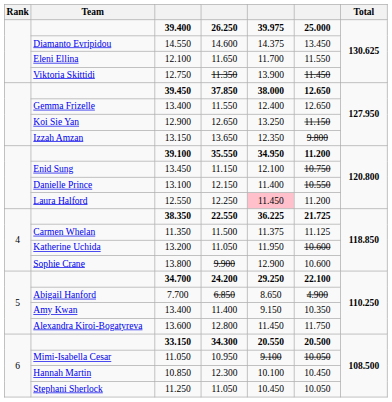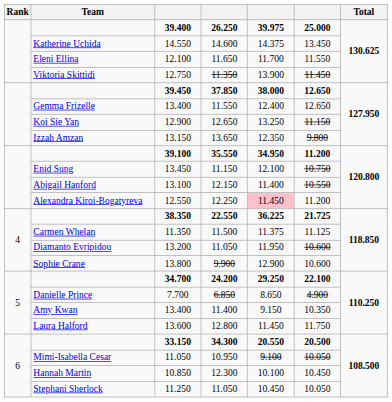 <table class="wikitable sortable" style="text-align:center; font-size:85%">
 <tr>
 <th scope="col" style="width:20px;">Rank</th>
 <th ! scope="col" style="width:170px;">Team</th>
 <th ! scope="col" style="width:60px;"></th>
 <th ! scope="col" style="width:60px;"></th>
 <th ! scope="col" style="width:60px;"></th>
 <th ! scope="col" style="width:60px;"></th>
 <th ! scope="col" style="width:60px;">Total</th>
 </tr>
 <tr>
 <td rowspan=4></td>
 <td style="text-align:left;"><strong></strong></td>
 <td><strong>39.400</strong></td>
 <td><strong>26.250</strong></td>
 <td><strong>39.975</strong></td>
 <td><strong>25.000</strong></td>
 <td rowspan=4><strong>130.625</strong></td>
 </tr>
 <tr>
-<td style="text-align:left;"><a href='#'>Diamanto Evripidou</a></td>
+<td style="text-align:left;"><a href='#'>Katherine Uchida</a></td>
 <td>14.550</td>
 <td>14.600</td>
 <td>14.375</td>
 <td>13.450</td>
 </tr>
 <tr>
 <td style="text-align:left;"><a href='#'>Eleni Ellina</a></td>
 <td>12.100</td>
 <td>11.650</td>
 <td>11.700</td>
 <td>11.550</td>
 </tr>
 <tr>
 <td style="text-align:left;"><a href='#'>Viktoria Skittidi</a></td>
 <td>12.750</td>
 <td><s>11.350</s></td>
 <td>13.900</td>
 <td><s>11.450</s></td>
 </tr>
 <tr>
 <td rowspan=4></td>
 <td style="text-align:left;"><strong></strong></td>
 <td><strong>39.450</strong></td>
 <td><strong>37.850</strong></td>
 <td><strong>38.000</strong></td>
 <td><strong>12.650</strong></td>
 <td rowspan=4><strong>127.950</strong></td>
 </tr>
 <tr>
 <td style="text-align:left;"><a href='#'>Gemma Frizelle</a></td>
 <td>13.400</td>
 <td>11.550</td>
 <td>12.400</td>
 <td>12.650</td>
 </tr>
 <tr>
 <td style="text-align:left;"><a href='#'>Koi Sie Yan</a></td>
 <td>12.900</td>
 <td>12.650</td>
 <td>13.250</td>
 <td><s>11.150</s></td>
 </tr>
 <tr>
 <td style="text-align:left;"><a href='#'>Izzah Amzan</a></td>
 <td>13.150</td>
 <td>13.650</td>
 <td>12.350</td>
 <td><s>9.800</s></td>
 </tr>
 <tr>
 <td rowspan=4></td>
 <td style="text-align:left;"><strong></strong></td>
 <td><strong>39.100</strong></td>
 <td><strong>35.550</strong></td>
 <td><strong>34.950</strong></td>
 <td><strong>11.200</strong></td>
 <td rowspan=4><strong>120.800</strong></td>
 </tr>
 <tr>
 <td style="text-align:left;"><a href='#'>Enid Sung</a></td>
 <td>13.450</td>
 <td>11.150</td>
 <td>12.100</td>
 <td><s>10.750</s></td>
 </tr>
 <tr>
-<td style="text-align:left;"><a href='#'>Danielle Prince</a></td>
+<td style="text-align:left;"><a href='#'>Abigail Hanford</a></td>
 <td>13.100</td>
 <td>12.150</td>
 <td>11.400</td>
 <td><s>10.550</s></td>
 </tr>
 <tr>
-<td style="text-align:left;"><a href='#'>Laura Halford</a></td>
+<td style="text-align:left;"><a href='#'>Alexandra Kiroi-Bogatyreva</a></td>
 <td>12.550</td>
 <td>12.250</td>
 <td style="background: pink;">11.450</td>
 <td>11.200</td>
 </tr>
 <tr>
 <td rowspan=4>4</td>
 <td style="text-align:left;"><strong></strong></td>
 <td><strong>38.350</strong></td>
 <td><strong>22.550</strong></td>
 <td><strong>36.225</strong></td>
 <td><strong>21.725</strong></td>
 <td rowspan=4><strong>118.850</strong></td>
 </tr>
 <tr>
 <td style="text-align:left;"><a href='#'>Carmen Whelan</a></td>
 <td>11.350</td>
 <td>11.500</td>
 <td>11.375</td>
 <td>11.125</td>
 </tr>
 <tr>
-<td style="text-align:left;"><a href='#'>Katherine Uchida</a></td>
+<td style="text-align:left;"><a href='#'>Diamanto Evripidou</a></td>
 <td>13.200</td>
 <td>11.050</td>
 <td>11.950</td>
 <td><s>10.600</s></td>
 </tr>
 <tr>
 <td style="text-align:left;"><a href='#'>Sophie Crane</a></td>
 <td>13.800</td>
 <td><s>9.900</s></td>
 <td>12.900</td>
 <td>10.600</td>
 </tr>
 <tr>
 <td rowspan=4>5</td>
 <td style="text-align:left;"><strong></strong></td>
 <td><strong>34.700</strong></td>
 <td><strong>24.200</strong></td>
 <td><strong>29.250</strong></td>
 <td><strong>22.100</strong></td>
 <td rowspan=4><strong>110.250</strong></td>
 </tr>
 <tr>
-<td style="text-align:left;"><a href='#'>Abigail Hanford</a></td>
+<td style="text-align:left;"><a href='#'>Danielle Prince</a></td>
 <td>7.700</td>
 <td><s>6.850</s></td>
 <td>8.650</td>
 <td><s>4.900</s></td>
 </tr>
 <tr>
 <td style="text-align:left;"><a href='#'>Amy Kwan</a></td>
 <td>13.400</td>
 <td>11.400</td>
 <td>9.150</td>
 <td>10.350</td>
 </tr>
 <tr>
-<td style="text-align:left;"><a href='#'>Alexandra Kiroi-Bogatyreva</a></td>
+<td style="text-align:left;"><a href='#'>Laura Halford</a></td>
 <td>13.600</td>
 <td>12.800</td>
 <td>11.450</td>
 <td>11.750</td>
 </tr>
 <tr>
 <td rowspan=4>6</td>
 <td style="text-align:left;"><strong></strong></td>
 <td><strong>33.150</strong></td>
 <td><strong>34.300</strong></td>
 <td><strong>20.550</strong></td>
 <td><strong>20.500</strong></td>
 <td rowspan=4><strong>108.500</strong></td>
 </tr>
 <tr>
 <td style="text-align:left;"><a href='#'>Mimi-Isabella Cesar</a></td>
 <td>11.050</td>
 <td>10.950</td>
 <td><s>9.100</s></td>
 <td><s>10.050</s></td>
 </tr>
 <tr>
 <td style="text-align:left;"><a href='#'>Hannah Martin</a></td>
 <td>10.850</td>
 <td>12.300</td>
 <td>10.100</td>
 <td>10.450</td>
 </tr>
 <tr>
 <td style="text-align:left;"><a href='#'>Stephani Sherlock</a></td>
 <td>11.250</td>
 <td>11.050</td>
 <td>10.450</td>
 <td>10.050</td>
 </tr>
 </table>
